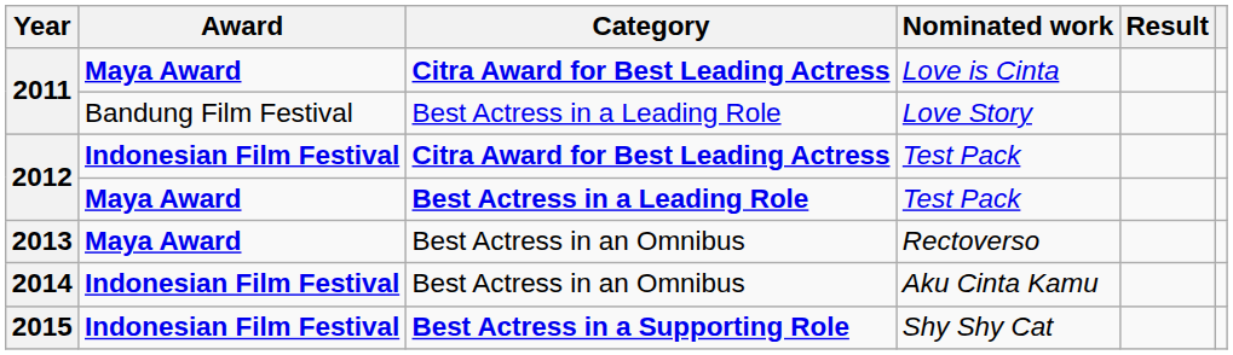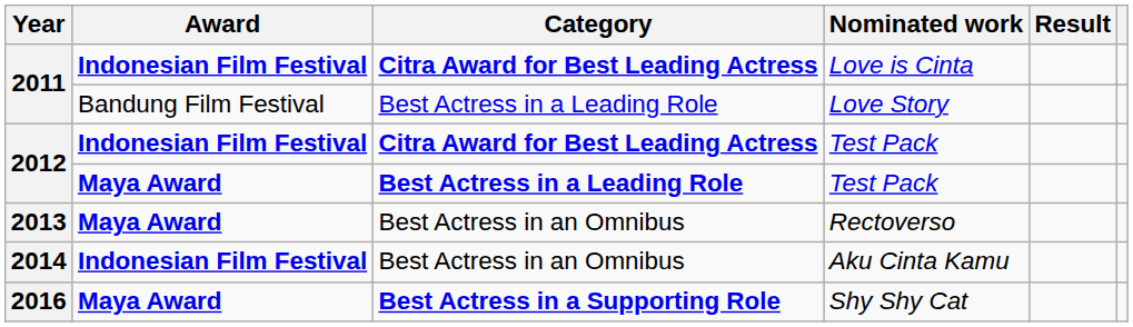 <table class="wikitable sortable">
 <tr>
 <th>Year</th>
 <th>Award</th>
 <th>Category</th>
 <th>Nominated work</th>
 <th>Result</th>
 <th scope="col" class="unsortable"></th>
 </tr>
 <tr>
 <th rowspan="2">2011</th>
-<td><strong><a href='#'>Maya Award</a></strong></td>
+<td><strong><a href='#'>Indonesian Film Festival</a></strong></td>
 <td><strong><a href='#'>Citra Award for Best Leading Actress</a></strong></td>
 <td><em><a href='#'>Love is Cinta</a></em></td>
 <td></td>
 <td></td>
 </tr>
 <tr>
 <td>Bandung Film Festival</td>
 <td><a href='#'>Best Actress in a Leading Role</a></td>
 <td><em><a href='#'>Love Story</a></em></td>
 <td></td>
 <td></td>
 </tr>
 <tr>
 <th rowspan="2">2012</th>
 <td><strong><a href='#'>Indonesian Film Festival</a></strong></td>
 <td><strong><a href='#'>Citra Award for Best Leading Actress</a></strong></td>
 <td><em><a href='#'>Test Pack</a></em></td>
 <td></td>
 <td></td>
 </tr>
 <tr>
 <td><strong><a href='#'>Maya Award</a></strong></td>
 <td><strong><a href='#'>Best Actress in a Leading Role</a></strong></td>
 <td><em><a href='#'>Test Pack</a></em></td>
 <td></td>
 <td></td>
 </tr>
 <tr>
 <th>2013</th>
 <td><strong><a href='#'>Maya Award</a></strong></td>
 <td>Best Actress in an Omnibus</td>
 <td><em>Rectoverso</em></td>
 <td></td>
 <td></td>
 </tr>
 <tr>
 <th>2014</th>
 <td><strong><a href='#'>Indonesian Film Festival</a></strong></td>
 <td>Best Actress in an Omnibus</td>
 <td><em>Aku Cinta Kamu</em></td>
 <td></td>
 <td></td>
 </tr>
 <tr>
-<th>2015</th>
-<td><strong><a href='#'>Indonesian Film Festival</a></strong></td>
+<th>2016</th>
+<td><strong><a href='#'>Maya Award</a></strong></td>
 <td><strong><a href='#'>Best Actress in a Supporting Role</a></strong></td>
 <td><em>Shy Shy Cat</em></td>
 <td></td>
 <td></td>
 </tr>
 </table>
